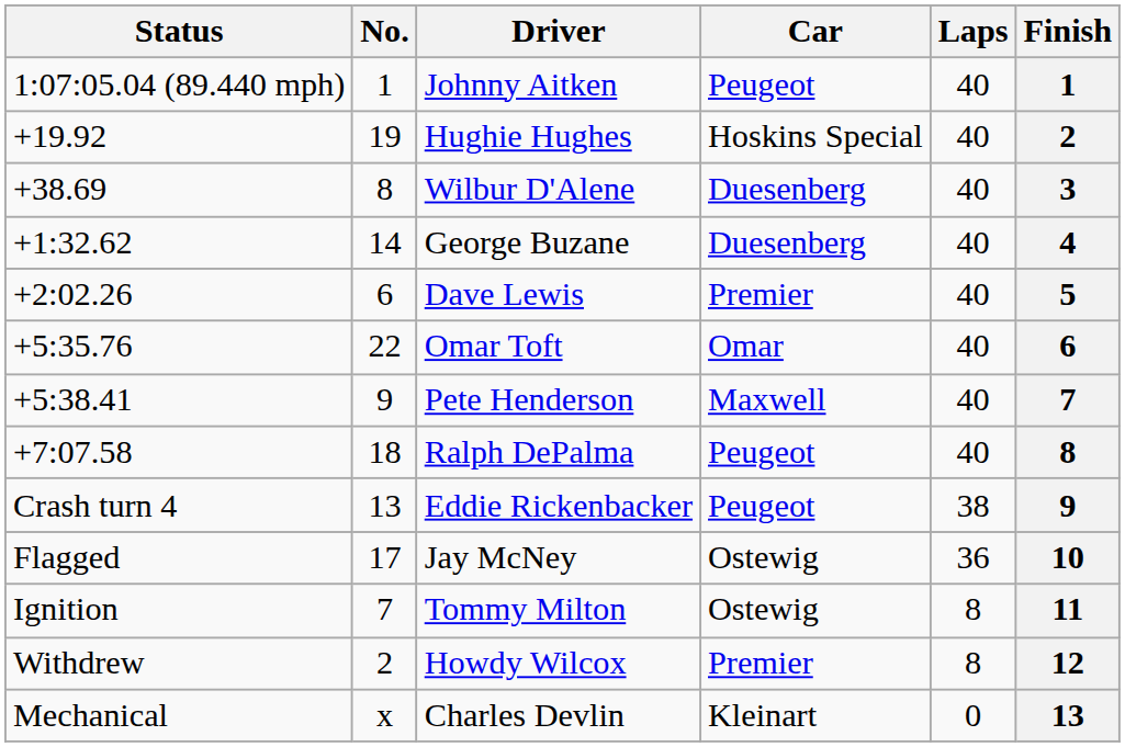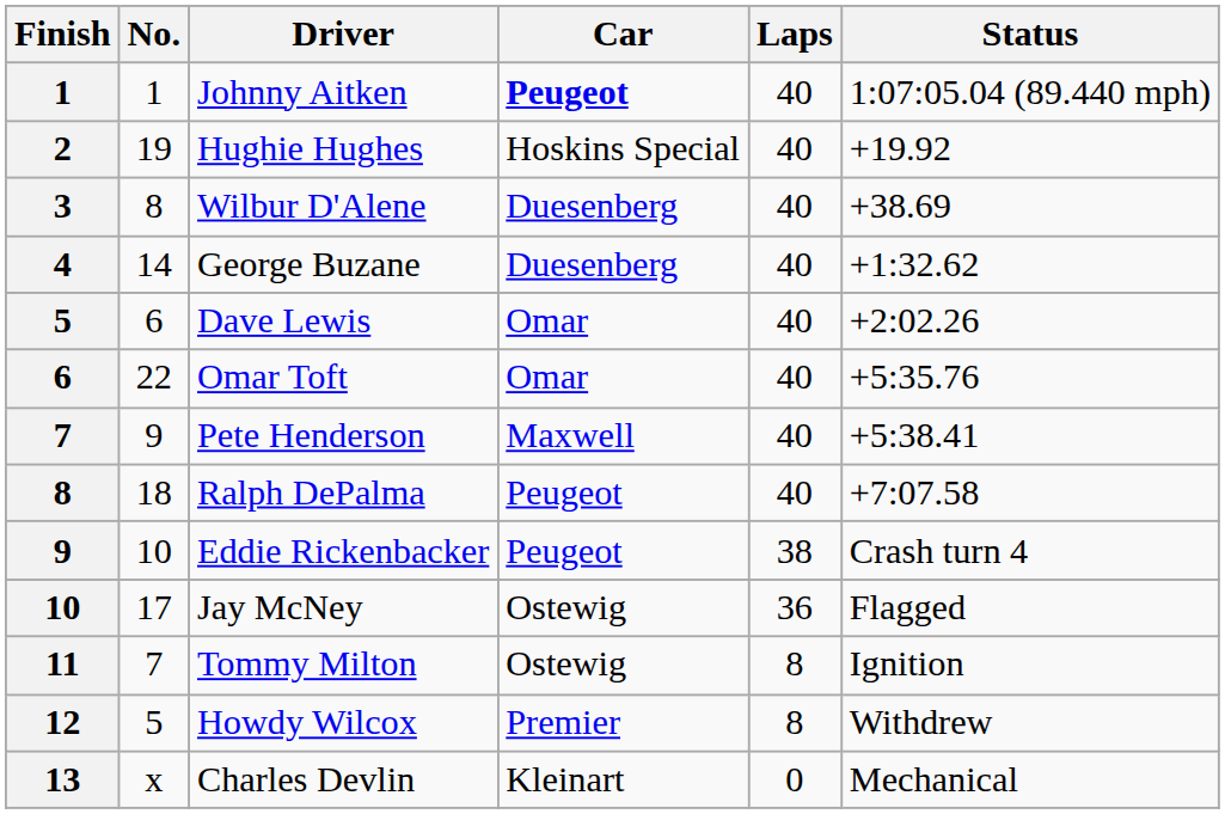 <table class="wikitable">
 <tr>
-<th>Status</th>
+<th>Finish</th>
 <th>No.</th>
 <th>Driver</th>
 <th>Car</th>
 <th>Laps</th>
-<th>Finish</th>
+<th>Status</th>
 </tr>
 <tr>
-<td>1:07:05.04 (89.440 mph)</td>
+<th>1</th>
 <td align=center>1</td>
 <td> <a href='#'>Johnny Aitken</a></td>
-<td><a href='#'>Peugeot</a></td>
+<td><strong><a href='#'>Peugeot</a></strong></td>
 <td align=center>40</td>
-<th>1</th>
+<td>1:07:05.04 (89.440 mph)</td>
 </tr>
 <tr>
-<td>+19.92</td>
+<th>2</th>
 <td align=center>19</td>
 <td> <a href='#'>Hughie Hughes</a></td>
 <td>Hoskins Special</td>
 <td align=center>40</td>
-<th>2</th>
+<td>+19.92</td>
 </tr>
 <tr>
-<td>+38.69</td>
+<th>3</th>
 <td align=center>8</td>
 <td> <a href='#'>Wilbur D'Alene</a></td>
 <td><a href='#'>Duesenberg</a></td>
 <td align=center>40</td>
-<th>3</th>
+<td>+38.69</td>
 </tr>
 <tr>
-<td>+1:32.62</td>
+<th>4</th>
 <td align=center>14</td>
 <td> George Buzane</td>
 <td><a href='#'>Duesenberg</a></td>
 <td align=center>40</td>
-<th>4</th>
+<td>+1:32.62</td>
 </tr>
 <tr>
-<td>+2:02.26</td>
+<th>5</th>
 <td align=center>6</td>
 <td> <a href='#'>Dave Lewis</a></td>
-<td><a href='#'>Premier</a></td>
+<td><a href='#'>Omar</a></td>
 <td align=center>40</td>
-<th>5</th>
+<td>+2:02.26</td>
 </tr>
 <tr>
-<td>+5:35.76</td>
+<th>6</th>
 <td align=center>22</td>
 <td> <a href='#'>Omar Toft</a></td>
 <td><a href='#'>Omar</a></td>
 <td align=center>40</td>
-<th>6</th>
+<td>+5:35.76</td>
 </tr>
 <tr>
-<td>+5:38.41</td>
+<th>7</th>
 <td align=center>9</td>
 <td> <a href='#'>Pete Henderson</a></td>
 <td><a href='#'>Maxwell</a></td>
 <td align=center>40</td>
-<th>7</th>
+<td>+5:38.41</td>
 </tr>
 <tr>
-<td>+7:07.58</td>
+<th>8</th>
 <td align=center>18</td>
 <td> <a href='#'>Ralph DePalma</a></td>
 <td><a href='#'>Peugeot</a></td>
 <td align=center>40</td>
-<th>8</th>
+<td>+7:07.58</td>
 </tr>
 <tr>
-<td>Crash turn 4</td>
-<td align=center>13</td>
+<th>9</th>
+<td align=center>10</td>
 <td> <a href='#'>Eddie Rickenbacker</a></td>
 <td><a href='#'>Peugeot</a></td>
 <td align=center>38</td>
-<th>9</th>
+<td>Crash turn 4</td>
 </tr>
 <tr>
-<td>Flagged</td>
+<th>10</th>
 <td align=center>17</td>
 <td> Jay McNey</td>
 <td>Ostewig</td>
 <td align=center>36</td>
-<th>10</th>
+<td>Flagged</td>
 </tr>
 <tr>
-<td>Ignition</td>
+<th>11</th>
 <td align=center>7</td>
 <td> <a href='#'>Tommy Milton</a></td>
 <td>Ostewig</td>
 <td align=center>8</td>
-<th>11</th>
+<td>Ignition</td>
 </tr>
 <tr>
-<td>Withdrew</td>
-<td align=center>2</td>
+<th>12</th>
+<td align=center>5</td>
 <td> <a href='#'>Howdy Wilcox</a></td>
 <td><a href='#'>Premier</a></td>
 <td align=center>8</td>
-<th>12</th>
+<td>Withdrew</td>
 </tr>
 <tr>
-<td>Mechanical</td>
+<th>13</th>
 <td align=center>x</td>
 <td> Charles Devlin</td>
 <td>Kleinart</td>
 <td align=center>0</td>
-<th>13</th>
+<td>Mechanical</td>
 </tr>
 </table>
